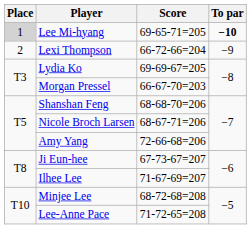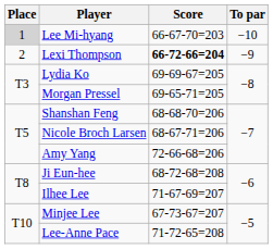 <table class="wikitable">
 <tr>
 <th>Place</th>
 <th>Player</th>
 <th>Score</th>
 <th>To par</th>
 </tr>
 <tr>
 <td align=center style="background: lightgrey;">1</td>
 <td> <a href='#'>Lee Mi-hyang</a></td>
-<td>69-65-71=205</td>
-<td align=center><strong>−10</strong></td>
+<td>66-67-70=203</td>
+<td align=center>−10</td>
 </tr>
 <tr>
 <td align=center>2</td>
 <td> <a href='#'>Lexi Thompson</a></td>
-<td>66-72-66=204</td>
+<td><strong>66-72-66=204</strong></td>
 <td align=center>−9</td>
 </tr>
 <tr>
 <td rowspan=2 align=center>T3</td>
 <td> <a href='#'>Lydia Ko</a></td>
 <td>69-69-67=205</td>
 <td rowspan=2 align=center>−8</td>
 </tr>
 <tr>
 <td> <a href='#'>Morgan Pressel</a></td>
-<td>66-67-70=203</td>
+<td>69-65-71=205</td>
 </tr>
 <tr>
 <td rowspan=3 align=center>T5</td>
 <td> <a href='#'>Shanshan Feng</a></td>
 <td>68-68-70=206</td>
 <td rowspan=3 align=center>−7</td>
 </tr>
 <tr>
 <td> <a href='#'>Nicole Broch Larsen</a></td>
 <td>68-67-71=206</td>
 </tr>
 <tr>
 <td> <a href='#'>Amy Yang</a></td>
 <td>72-66-68=206</td>
 </tr>
 <tr>
 <td rowspan=2 align=center>T8</td>
 <td> <a href='#'>Ji Eun-hee</a></td>
-<td>67-73-67=207</td>
+<td>68-72-68=208</td>
 <td rowspan=2 align=center>−6</td>
 </tr>
 <tr>
 <td> <a href='#'>Ilhee Lee</a></td>
 <td>71-67-69=207</td>
 </tr>
 <tr>
 <td rowspan=2 align=center>T10</td>
 <td> <a href='#'>Minjee Lee</a></td>
-<td>68-72-68=208</td>
+<td>67-73-67=207</td>
 <td rowspan=2 align=center>−5</td>
 </tr>
 <tr>
 <td> <a href='#'>Lee-Anne Pace</a></td>
 <td>71-72-65=208</td>
 </tr>
 </table>
